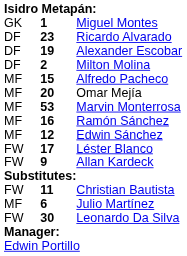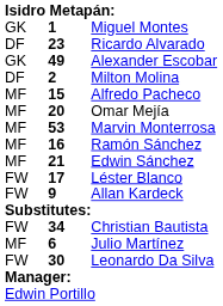 <table style="font-size: 90%" cellspacing="0" cellpadding="0">
 <tr>
 <td colspan="4"><strong>Isidro Metapán:</strong></td>
 </tr>
 <tr>
 <th width="25"></th>
 <th width="25"></th>
 </tr>
 <tr>
 <td>GK</td>
 <td><strong>1</strong></td>
 <td> <a href='#'>Miguel Montes</a></td>
 <td></td>
 <td></td>
 </tr>
 <tr>
 <td>DF</td>
 <td><strong>23</strong></td>
 <td> <a href='#'>Ricardo Alvarado</a></td>
 <td></td>
 <td></td>
 </tr>
 <tr>
-<td>DF</td>
-<td><strong>19</strong></td>
+<td>GK</td>
+<td><strong>49</strong></td>
 <td> <a href='#'>Alexander Escobar</a></td>
 </tr>
 <tr>
 <td>DF</td>
 <td><strong>2</strong></td>
 <td> <a href='#'>Milton Molina</a></td>
 </tr>
 <tr>
 <td>MF</td>
 <td><strong>15</strong></td>
 <td>  <a href='#'>Alfredo Pacheco</a></td>
 <td></td>
 <td></td>
 </tr>
 <tr>
 <td>MF</td>
 <td><strong>20</strong></td>
 <td> Omar Mejía</td>
 </tr>
 <tr>
 <td>MF</td>
 <td><strong>53</strong></td>
 <td> <a href='#'>Marvin Monterrosa</a></td>
 <td></td>
 <td></td>
 </tr>
 <tr>
 <td>MF</td>
 <td><strong>16</strong></td>
 <td> <a href='#'>Ramón Sánchez</a></td>
 <td></td>
 <td></td>
 </tr>
 <tr>
 <td>MF</td>
-<td><strong>12</strong></td>
+<td><strong>21</strong></td>
 <td> <a href='#'>Edwin Sánchez</a></td>
 </tr>
 <tr>
 <td>FW</td>
 <td><strong>17</strong></td>
 <td> <a href='#'>Léster Blanco</a></td>
 </tr>
 <tr>
 <td>FW</td>
 <td><strong>9</strong></td>
 <td> <a href='#'>Allan Kardeck</a></td>
 <td></td>
 <td> </td>
 </tr>
 <tr>
 <td colspan=2><strong>Substitutes:</strong></td>
 </tr>
 <tr>
 <td>FW</td>
-<td><strong>11</strong></td>
+<td><strong>34</strong></td>
 <td> <a href='#'>Christian Bautista</a></td>
 <td></td>
 <td></td>
 </tr>
 <tr>
 <td>MF</td>
 <td><strong>6</strong></td>
 <td> <a href='#'>Julio Martínez</a></td>
 <td></td>
 <td></td>
 </tr>
 <tr>
 <td>FW</td>
 <td><strong>30</strong></td>
 <td> <a href='#'>Leonardo Da Silva</a></td>
 <td></td>
 <td></td>
 </tr>
 <tr>
 <td colspan=3><strong>Manager:</strong></td>
 </tr>
 <tr>
 <td colspan=4> <a href='#'>Edwin Portillo</a></td>
 </tr>
 </table>
